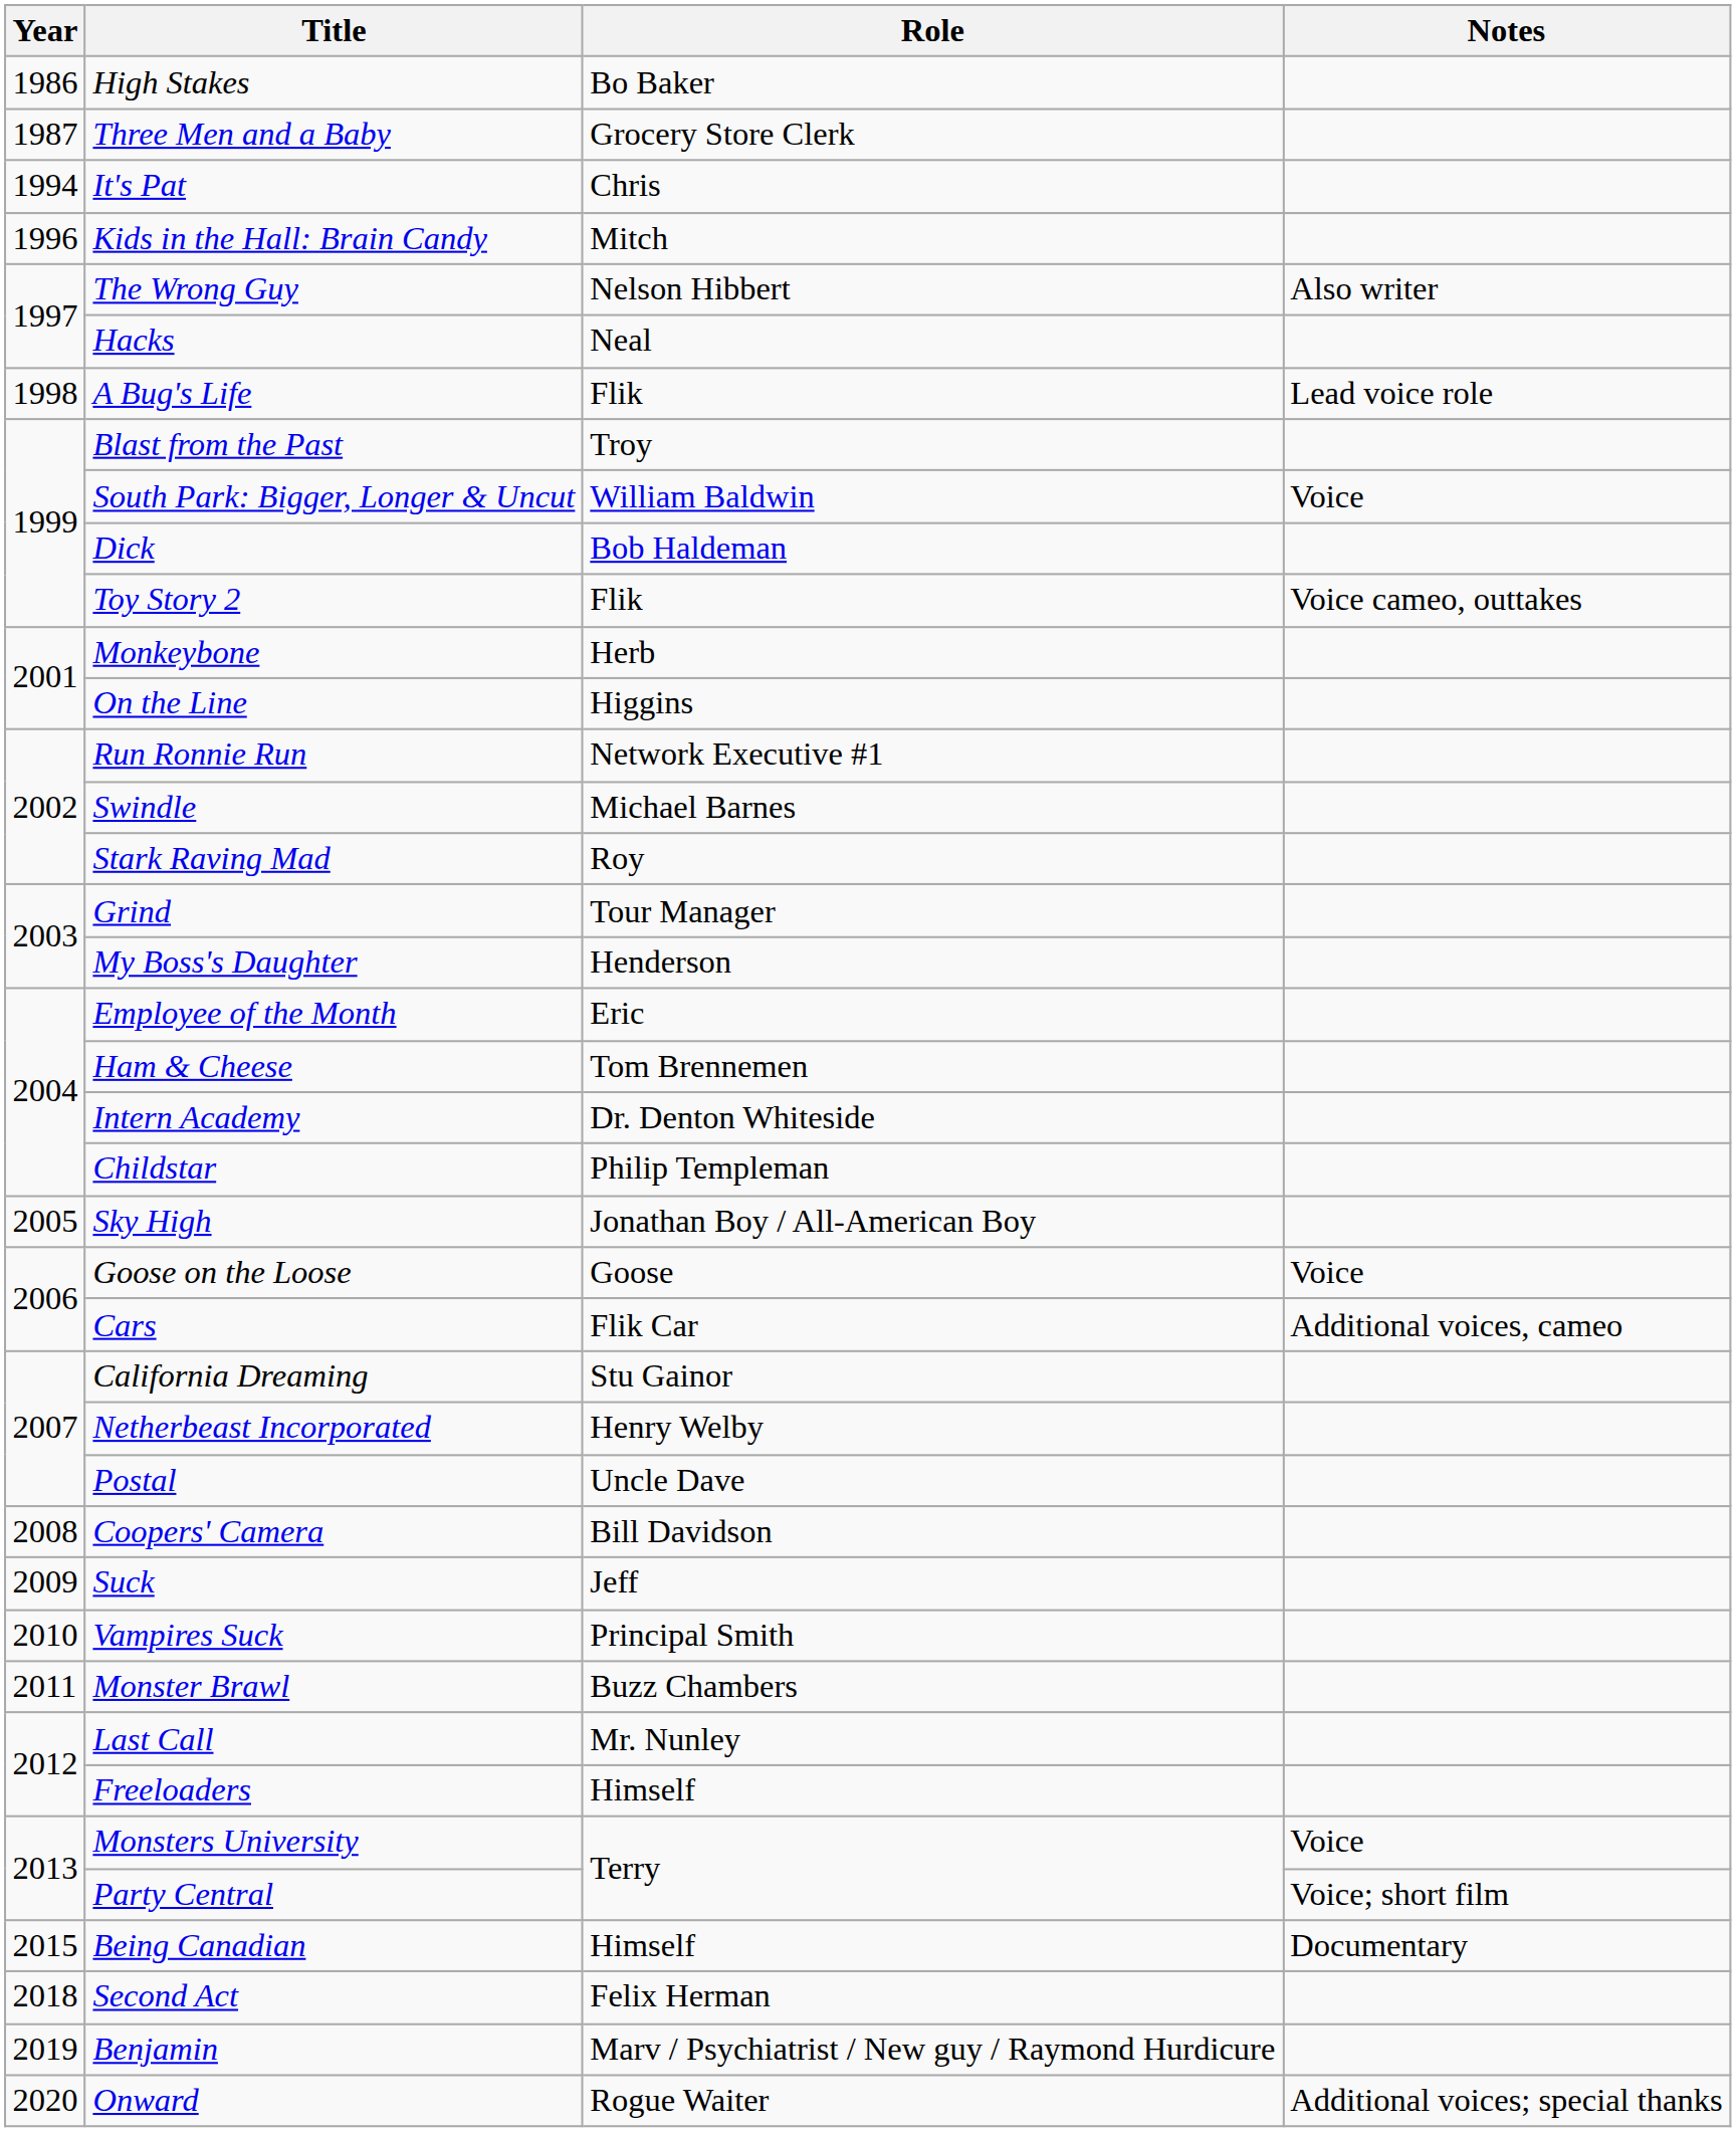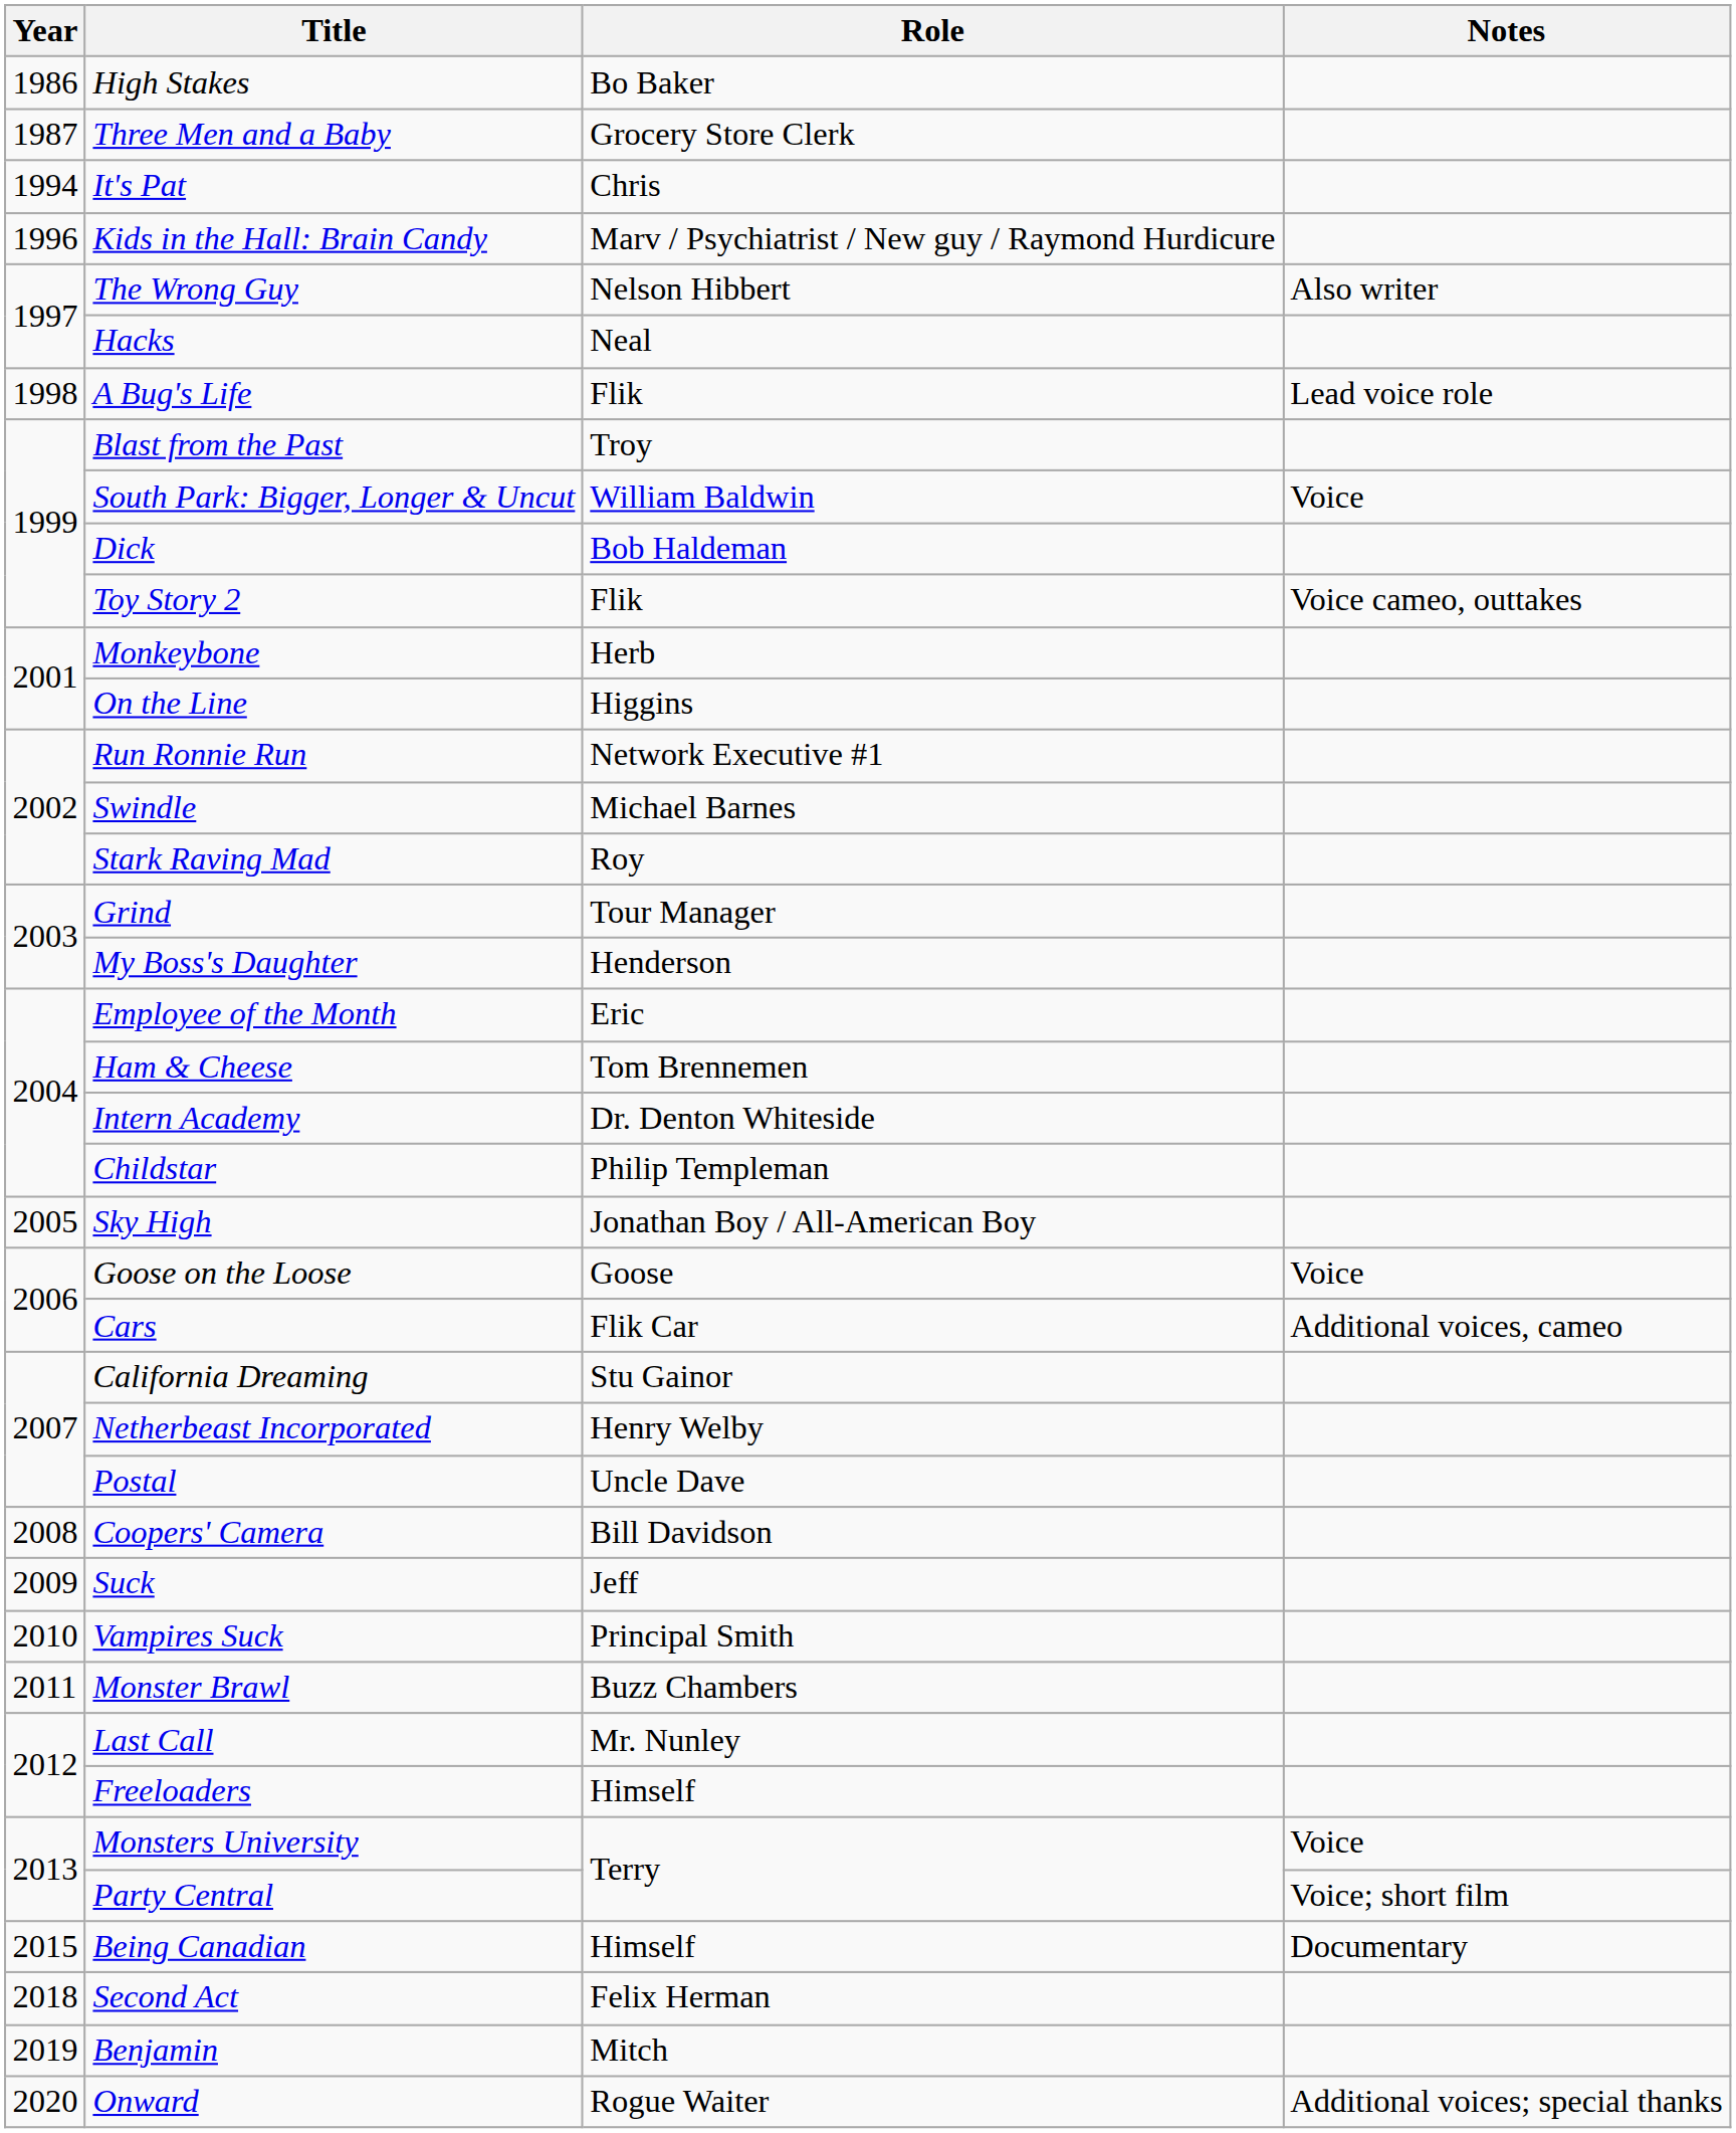 <table class="wikitable sortable">
 <tr>
 <th>Year</th>
 <th>Title</th>
 <th>Role</th>
 <th class="unsortable">Notes</th>
 </tr>
 <tr>
 <td>1986</td>
 <td><em>High Stakes</em></td>
 <td>Bo Baker</td>
 <td></td>
 </tr>
 <tr>
 <td>1987</td>
 <td><em><a href='#'>Three Men and a Baby</a></em></td>
 <td>Grocery Store Clerk</td>
 <td></td>
 </tr>
 <tr>
 <td>1994</td>
 <td><em><a href='#'>It's Pat</a></em></td>
 <td>Chris</td>
 <td></td>
 </tr>
 <tr>
 <td>1996</td>
 <td><em><a href='#'>Kids in the Hall: Brain Candy</a></em></td>
-<td>Mitch</td>
+<td>Marv / Psychiatrist / New guy / Raymond Hurdicure</td>
 <td></td>
 </tr>
 <tr>
 <td rowspan="2">1997</td>
 <td data-sort-value="Wrong Guy, The"><em><a href='#'>The Wrong Guy</a></em></td>
 <td>Nelson Hibbert</td>
 <td>Also writer</td>
 </tr>
 <tr>
 <td><em><a href='#'>Hacks</a></em></td>
 <td>Neal</td>
 <td></td>
 </tr>
 <tr>
 <td>1998</td>
 <td data-sort-value="Bug's Life, A"><em><a href='#'>A Bug's Life</a></em></td>
 <td>Flik</td>
 <td>Lead voice role</td>
 </tr>
 <tr>
 <td rowspan="4">1999</td>
 <td><em><a href='#'>Blast from the Past</a></em></td>
 <td>Troy</td>
 <td></td>
 </tr>
 <tr>
 <td><em><a href='#'>South Park: Bigger, Longer & Uncut</a></em></td>
 <td><a href='#'>William Baldwin</a></td>
 <td>Voice</td>
 </tr>
 <tr>
 <td><em><a href='#'>Dick</a></em></td>
 <td><a href='#'>Bob Haldeman</a></td>
 <td></td>
 </tr>
 <tr>
 <td><em><a href='#'>Toy Story 2</a></em></td>
 <td>Flik</td>
 <td>Voice cameo, outtakes</td>
 </tr>
 <tr>
 <td rowspan="2">2001</td>
 <td><em><a href='#'>Monkeybone</a></em></td>
 <td>Herb</td>
 <td></td>
 </tr>
 <tr>
 <td><em><a href='#'>On the Line</a></em></td>
 <td>Higgins</td>
 <td></td>
 </tr>
 <tr>
 <td rowspan="3">2002</td>
 <td><em><a href='#'>Run Ronnie Run</a></em></td>
 <td>Network Executive #1</td>
 <td></td>
 </tr>
 <tr>
 <td><em><a href='#'>Swindle</a></em></td>
 <td>Michael Barnes</td>
 <td></td>
 </tr>
 <tr>
 <td><em><a href='#'>Stark Raving Mad</a></em></td>
 <td>Roy</td>
 <td></td>
 </tr>
 <tr>
 <td rowspan="2">2003</td>
 <td><em><a href='#'>Grind</a></em></td>
 <td>Tour Manager</td>
 <td></td>
 </tr>
 <tr>
 <td><em><a href='#'>My Boss's Daughter</a></em></td>
 <td>Henderson</td>
 <td></td>
 </tr>
 <tr>
 <td rowspan="4">2004</td>
 <td><em><a href='#'>Employee of the Month</a></em></td>
 <td>Eric</td>
 <td></td>
 </tr>
 <tr>
 <td><em><a href='#'>Ham & Cheese</a></em></td>
 <td>Tom Brennemen</td>
 <td></td>
 </tr>
 <tr>
 <td><em><a href='#'>Intern Academy</a></em></td>
 <td>Dr. Denton Whiteside</td>
 <td></td>
 </tr>
 <tr>
 <td><em><a href='#'>Childstar</a></em></td>
 <td>Philip Templeman</td>
 <td></td>
 </tr>
 <tr>
 <td>2005</td>
 <td><em><a href='#'>Sky High</a></em></td>
 <td>Jonathan Boy / All-American Boy</td>
 <td></td>
 </tr>
 <tr>
 <td rowspan="2">2006</td>
 <td><em>Goose on the Loose</em></td>
 <td>Goose</td>
 <td>Voice</td>
 </tr>
 <tr>
 <td><em><a href='#'>Cars</a></em></td>
 <td>Flik Car</td>
 <td>Additional voices, cameo</td>
 </tr>
 <tr>
 <td rowspan="3">2007</td>
 <td><em>California Dreaming</em></td>
 <td>Stu Gainor</td>
 <td></td>
 </tr>
 <tr>
 <td><em><a href='#'>Netherbeast Incorporated</a></em></td>
 <td>Henry Welby</td>
 <td></td>
 </tr>
 <tr>
 <td><em><a href='#'>Postal</a></em></td>
 <td>Uncle Dave</td>
 <td></td>
 </tr>
 <tr>
 <td>2008</td>
 <td><em><a href='#'>Coopers' Camera</a></em></td>
 <td>Bill Davidson</td>
 <td></td>
 </tr>
 <tr>
 <td>2009</td>
 <td><em><a href='#'>Suck</a></em></td>
 <td>Jeff</td>
 <td></td>
 </tr>
 <tr>
 <td>2010</td>
 <td><em><a href='#'>Vampires Suck</a></em></td>
 <td>Principal Smith</td>
 <td></td>
 </tr>
 <tr>
 <td>2011</td>
 <td><em><a href='#'>Monster Brawl</a></em></td>
 <td>Buzz Chambers</td>
 <td></td>
 </tr>
 <tr>
 <td rowspan="2">2012</td>
 <td><em><a href='#'>Last Call</a></em></td>
 <td>Mr. Nunley</td>
 <td></td>
 </tr>
 <tr>
 <td><em><a href='#'>Freeloaders</a></em></td>
 <td>Himself</td>
 <td></td>
 </tr>
 <tr>
 <td rowspan="2">2013</td>
 <td><em><a href='#'>Monsters University</a></em></td>
 <td rowspan="2">Terry</td>
 <td>Voice</td>
 </tr>
 <tr>
 <td><em><a href='#'>Party Central</a></em></td>
 <td>Voice; short film</td>
 </tr>
 <tr>
 <td>2015</td>
 <td><em><a href='#'>Being Canadian</a></em></td>
 <td>Himself</td>
 <td>Documentary</td>
 </tr>
 <tr>
 <td>2018</td>
 <td><em><a href='#'>Second Act</a></em></td>
 <td>Felix Herman</td>
 <td></td>
 </tr>
 <tr>
 <td>2019</td>
 <td><em><a href='#'>Benjamin</a></em></td>
-<td>Marv / Psychiatrist / New guy / Raymond Hurdicure</td>
+<td>Mitch</td>
 <td></td>
 </tr>
 <tr>
 <td>2020</td>
 <td><em><a href='#'>Onward</a></em></td>
 <td>Rogue Waiter</td>
 <td>Additional voices; special thanks</td>
 </tr>
 </table>
